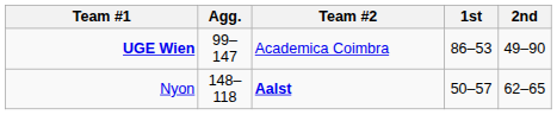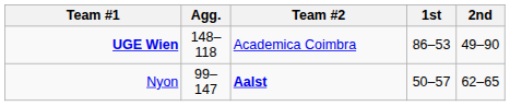 <table class=wikitable style="text-align:center">
 <tr>
 <th width=200>Team #1</th>
 <th width=50>Agg.</th>
 <th width=200>Team #2</th>
 <th width=50>1st</th>
 <th width=50>2nd</th>
 </tr>
 <tr>
 <td align=right><strong><a href='#'>UGE Wien</a></strong> </td>
-<td align=center>99–147</td>
+<td align=center>148–118</td>
 <td align=left> <a href='#'>Academica Coimbra</a></td>
 <td align=center>86–53</td>
 <td align=center>49–90</td>
 </tr>
 <tr>
 <td align=right><a href='#'>Nyon</a> </td>
-<td align=center>148–118</td>
+<td align=center>99–147</td>
 <td align=left> <strong><a href='#'>Aalst</a></strong></td>
 <td align=center>50–57</td>
 <td align=center>62–65</td>
 </tr>
 </table>
